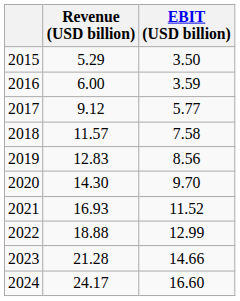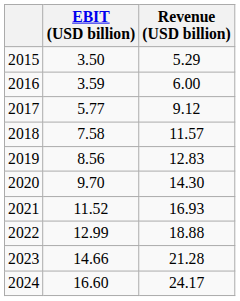 <table class="wikitable" style="text-align:center">
 <tr>
 <th></th>
+<th><a href='#'>EBIT</a><br>(USD billion)</th>
 <th>Revenue<br>(USD billion)</th>
-<th><a href='#'>EBIT</a><br>(USD billion)</th>
 </tr>
 <tr>
 <td>2015</td>
+<td>3.50</td>
 <td>5.29</td>
-<td>3.50</td>
 </tr>
 <tr>
 <td>2016</td>
+<td>3.59</td>
 <td>6.00</td>
-<td>3.59</td>
 </tr>
 <tr>
 <td>2017</td>
+<td>5.77</td>
 <td>9.12</td>
-<td>5.77</td>
 </tr>
 <tr>
 <td>2018</td>
+<td>7.58</td>
 <td>11.57</td>
-<td>7.58</td>
 </tr>
 <tr>
 <td>2019</td>
+<td>8.56</td>
 <td>12.83</td>
-<td>8.56</td>
 </tr>
 <tr>
 <td>2020</td>
+<td>9.70</td>
 <td>14.30</td>
-<td>9.70</td>
 </tr>
 <tr>
 <td>2021</td>
+<td>11.52</td>
 <td>16.93</td>
-<td>11.52</td>
 </tr>
 <tr>
 <td>2022</td>
+<td>12.99</td>
 <td>18.88</td>
-<td>12.99</td>
 </tr>
 <tr>
 <td>2023</td>
+<td>14.66</td>
 <td>21.28</td>
-<td>14.66</td>
 </tr>
 <tr>
 <td>2024</td>
+<td>16.60</td>
 <td>24.17</td>
-<td>16.60</td>
 </tr>
 </table>
